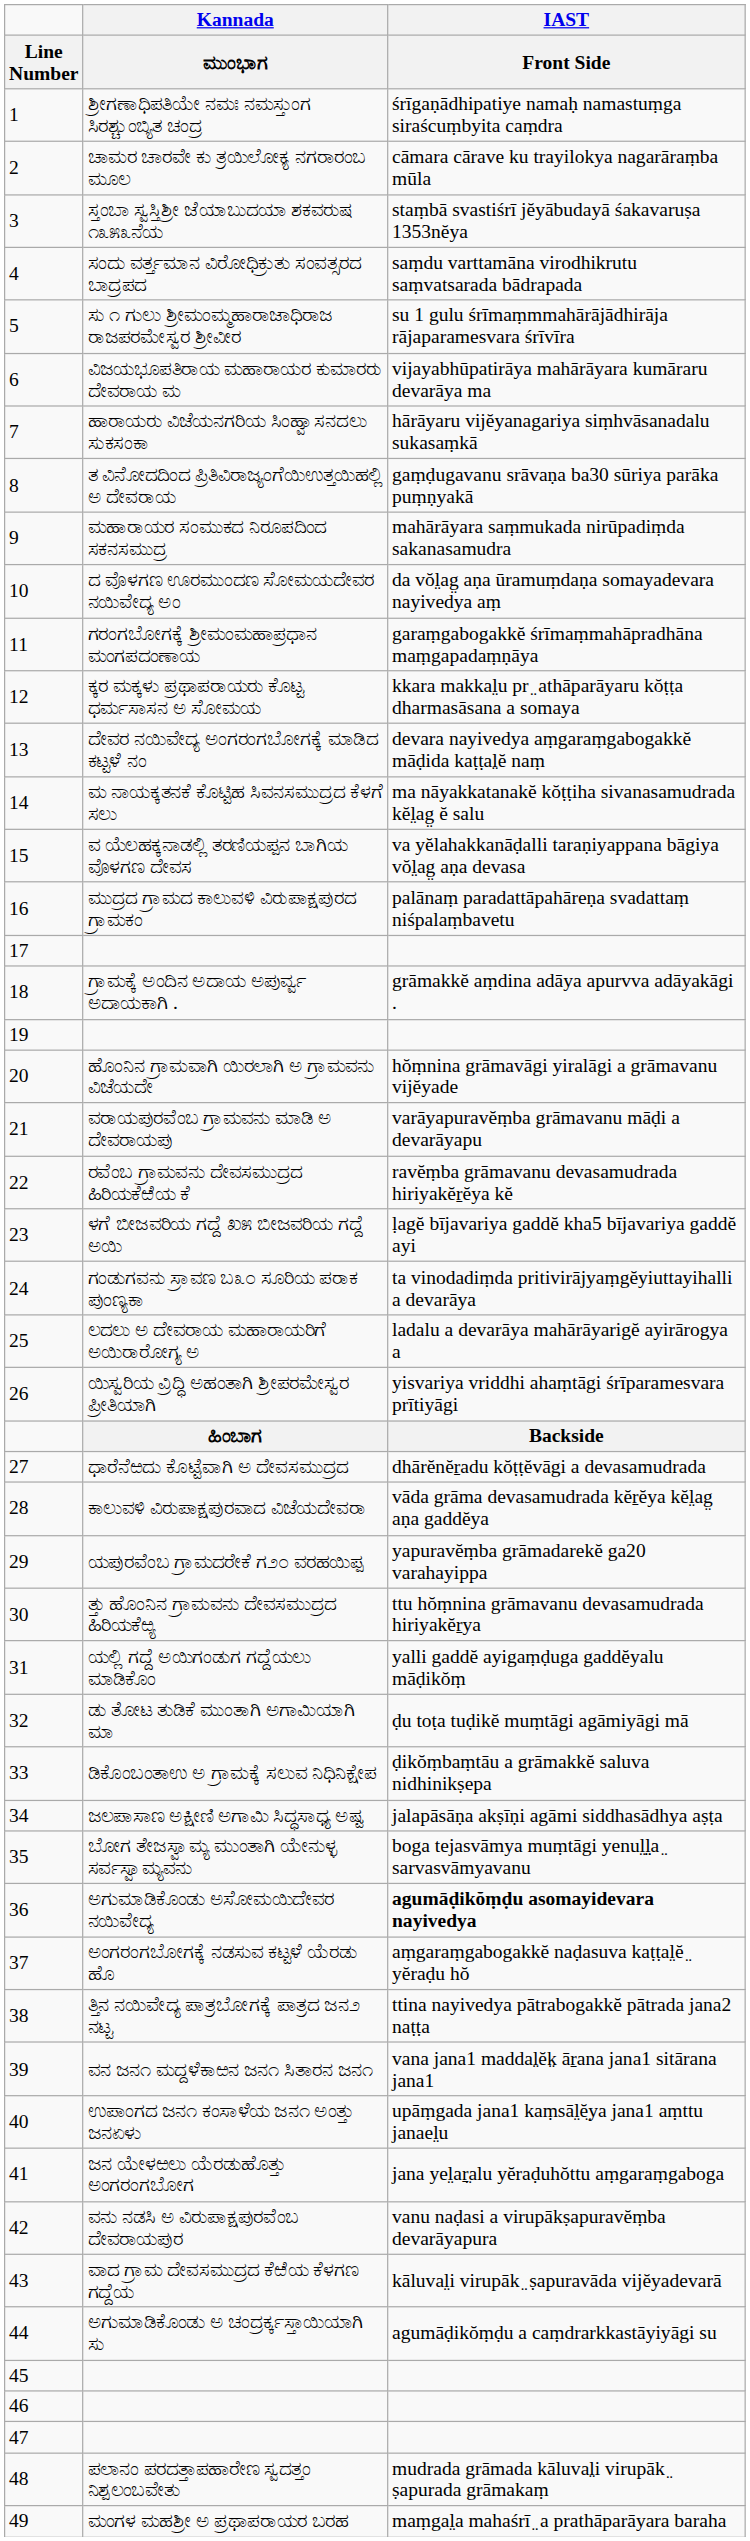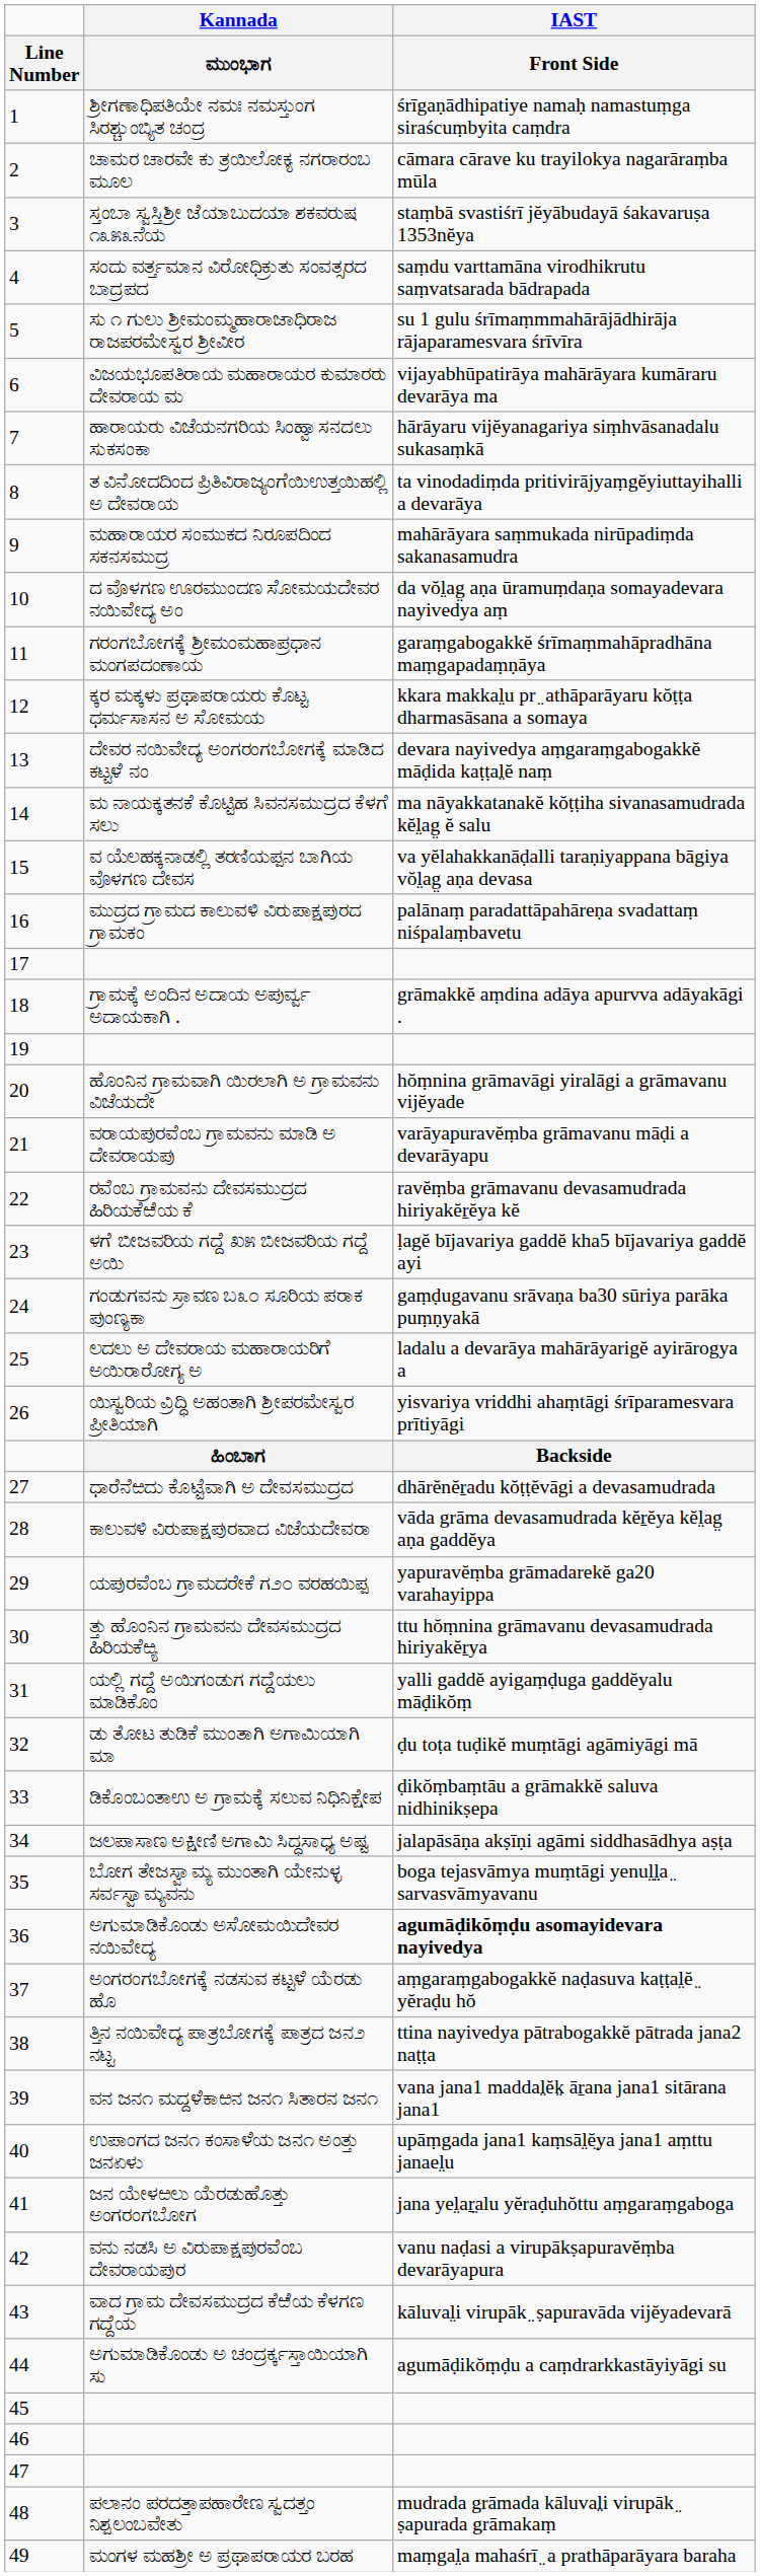 <table class="wikitable">
 <tr>
 <td></td>
 <th><a href='#'>Kannada</a></th>
 <th><a href='#'>IAST</a></th>
 </tr>
 <tr>
 <th>Line<br>Number</th>
 <th>ಮುಂಭಾಗ</th>
 <th>Front Side</th>
 </tr>
 <tr>
 <td>1</td>
 <td>ಶ್ರೀಗಣಾಧಿಪತಿಯೇ ನಮಃ ನಮಸ್ತುಂಗ ಸಿರಶ್ಚುಂಬ್ಯಿತ ಚಂದ್ರ</td>
 <td>śrīgaṇādhipatiye namaḥ namastuṃga siraścuṃbyita caṃdra</td>
 </tr>
 <tr>
 <td>2</td>
 <td>ಚಾಮರ ಚಾರವೇ ಕು ತ್ರಯಿಲೋಕ್ಯ ನಗರಾರಂಬ ಮೂಲ</td>
 <td>cāmara cārave ku trayilokya nagarāraṃba mūla</td>
 </tr>
 <tr>
 <td>3</td>
 <td>ಸ್ತಂಬಾ ಸ್ವಸ್ತಿಶ್ರೀ ಜೆಯಾಬುದಯಾ ಶಕವರುಷ ೧೩೫೩ನೆಯ</td>
 <td>staṃbā svastiśrī jĕyābudayā śakavaruṣa 1353nĕya</td>
 </tr>
 <tr>
 <td>4</td>
 <td>ಸಂದು ವರ್ತ್ತಮಾನ ವಿರೋಧಿಕ್ರುತು ಸಂವತ್ಸರದ ಬಾದ್ರಪದ</td>
 <td>saṃdu varttamāna virodhikrutu saṃvatsarada bādrapada</td>
 </tr>
 <tr>
 <td>5</td>
 <td>ಸು ೧ ಗುಲು ಶ್ರೀಮಂಮ್ಮಹಾರಾಜಾಧಿರಾಜ ರಾಜಪರಮೇಸ್ವರ ಶ್ರೀವೀರ</td>
 <td>su 1 gulu śrīmaṃmmahārājādhirāja rājaparamesvara śrīvīra</td>
 </tr>
 <tr>
 <td>6</td>
 <td>ವಿಜಯಭೂಪತಿರಾಯ ಮಹಾರಾಯರ ಕುಮಾರರು ದೇವರಾಯ ಮ</td>
 <td>vijayabhūpatirāya mahārāyara kumāraru devarāya ma</td>
 </tr>
 <tr>
 <td>7</td>
 <td>ಹಾರಾಯರು ವಿಜೆಯನಗರಿಯ ಸಿಂಹ್ವಾಸನದಲು ಸುಕಸಂಕಾ</td>
 <td>hārāyaru vijĕyanagariya siṃhvāsanadalu sukasaṃkā</td>
 </tr>
 <tr>
 <td>8</td>
 <td>ತ ವಿನೋದದಿಂದ ಪ್ರಿತಿವಿರಾಜ್ಯಂಗೆಯಿಉತ್ತಯಿಹಲ್ಲಿ ಅ ದೇವರಾಯ</td>
-<td>gaṃḍugavanu srāvaṇa ba30 sūriya parāka puṃṇyakā</td>
+<td>ta vinodadiṃda pritivirājyaṃgĕyiuttayihalli a devarāya</td>
 </tr>
 <tr>
 <td>9</td>
 <td>ಮಹಾರಾಯರ ಸಂಮುಕದ ನಿರೂಪದಿಂದ ಸಕನಸಮುದ್ರ</td>
 <td>mahārāyara saṃmukada nirūpadiṃda sakanasamudra</td>
 </tr>
 <tr>
 <td>10</td>
 <td>ದ ವೊಳಗಣ ಊರಮುಂದಣ ಸೋಮಯದೇವರ ನಯಿವೇದ್ಯ ಅಂ</td>
 <td>da vŏl̤ag̤ aṇa ūramuṃdaṇa somayadevara nayivedya aṃ</td>
 </tr>
 <tr>
 <td>11</td>
 <td>ಗರಂಗಬೋಗಕ್ಕೆ ಶ್ರೀಮಂಮಹಾಪ್ರಧಾನ ಮಂಗಪದಂಣಾಯ</td>
 <td>garaṃgabogakkĕ śrīmaṃmahāpradhāna maṃgapadaṃṇāya</td>
 </tr>
 <tr>
 <td>12</td>
 <td>ಕ್ಕರ ಮಕ್ಕಳು ಪ್ರಥಾಪರಾಯರು ಕೊಟ್ಟ ಧರ್ಮಸಾಸನ ಅ ಸೋಮಯ</td>
 <td>kkara makkal̤u pr ̤ athāparāyaru kŏṭṭa dharmasāsana a somaya</td>
 </tr>
 <tr>
 <td>13</td>
 <td>ದೇವರ ನಯಿವೇದ್ಯ ಅಂಗರಂಗಬೋಗಕ್ಕೆ ಮಾಡಿದ ಕಟ್ಟಳೆ ನಂ</td>
 <td>devara nayivedya aṃgaraṃgabogakkĕ māḍida kaṭṭal̤ĕ naṃ</td>
 </tr>
 <tr>
 <td>14</td>
 <td>ಮ ನಾಯಕ್ಕತನಕೆ ಕೊಟ್ಟಿಹ ಸಿವನಸಮುದ್ರದ ಕೆಳಗೆ ಸಲು</td>
 <td>ma nāyakkatanakĕ kŏṭṭiha sivanasamudrada kĕl̤ag̤ ĕ salu</td>
 </tr>
 <tr>
 <td>15</td>
 <td>ವ ಯೆಲಹಕ್ಕನಾಡಲ್ಲಿ ತರಣಿಯಪ್ಪನ ಬಾಗಿಯ ವೊಳಗಣ ದೇವಸ</td>
 <td>va yĕlahakkanāḍalli taraṇiyappana bāgiya vŏl̤ag̤ aṇa devasa</td>
 </tr>
 <tr>
 <td>16</td>
 <td>ಮುದ್ರದ ಗ್ರಾಮದ ಕಾಲುವಳಿ ವಿರುಪಾಕ್ಷಪುರದ ಗ್ರಾಮಕಂ</td>
 <td>palānaṃ paradattāpahāreṇa svadattaṃ niśpalaṃbavetu</td>
 </tr>
 <tr>
 <td>17</td>
 <td></td>
 <td></td>
 </tr>
 <tr>
 <td>18</td>
 <td>ಗ್ರಾಮಕ್ಕೆ ಅಂದಿನ ಅದಾಯ ಅಪುರ್ವ್ವ ಅದಾಯಕಾಗಿ .</td>
 <td>grāmakkĕ aṃdina adāya apurvva adāyakāgi .</td>
 </tr>
 <tr>
 <td>19</td>
 <td></td>
 <td></td>
 </tr>
 <tr>
 <td>20</td>
 <td>ಹೊಂನಿನ ಗ್ರಾಮವಾಗಿ ಯಿರಲಾಗಿ ಅ ಗ್ರಾಮವನು ವಿಜೆಯದೇ</td>
 <td>hŏṃnina grāmavāgi yiralāgi a grāmavanu vijĕyade</td>
 </tr>
 <tr>
 <td>21</td>
 <td>ವರಾಯಪುರವೆಂಬ ಗ್ರಾಮವನು ಮಾಡಿ ಅ ದೇವರಾಯಪು</td>
 <td>varāyapuravĕṃba grāmavanu māḍi a devarāyapu</td>
 </tr>
 <tr>
 <td>22</td>
 <td>ರವೆಂಬ ಗ್ರಾಮವನು ದೇವಸಮುದ್ರದ ಹಿರಿಯಕೆಱೆಯ ಕೆ</td>
 <td>ravĕṃba grāmavanu devasamudrada hiriyakĕṟĕya kĕ</td>
 </tr>
 <tr>
 <td>23</td>
 <td>ಳಗೆ ಬೀಜವರಿಯ ಗದ್ದೆ ಖ೫ ಬೀಜವರಿಯ ಗದ್ದೆ ಅಯಿ</td>
 <td>ḷagĕ bījavariya gaddĕ kha5 bījavariya gaddĕ ayi</td>
 </tr>
 <tr>
 <td>24</td>
 <td>ಗಂಡುಗವನು ಸ್ರಾವಣ ಬ೩೦ ಸೂರಿಯ ಪರಾಕ ಪುಂಣ್ಯಕಾ</td>
-<td>ta vinodadiṃda pritivirājyaṃgĕyiuttayihalli a devarāya</td>
+<td>gaṃḍugavanu srāvaṇa ba30 sūriya parāka puṃṇyakā</td>
 </tr>
 <tr>
 <td>25</td>
 <td>ಲದಲು ಅ ದೇವರಾಯ ಮಹಾರಾಯರಿಗೆ ಅಯಿರಾರೋಗ್ಯ ಅ</td>
 <td>ladalu a devarāya mahārāyarigĕ ayirārogya a</td>
 </tr>
 <tr>
 <td>26</td>
 <td>ಯಿಸ್ವರಿಯ ವ್ರಿದ್ಧಿ ಅಹಂತಾಗಿ ಶ್ರೀಪರಮೇಸ್ವರ ಪ್ರೀತಿಯಾಗಿ</td>
 <td>yisvariya vriddhi ahaṃtāgi śrīparamesvara prītiyāgi</td>
 </tr>
 <tr>
 <td></td>
 <th>ಹಿಂಬಾಗ</th>
 <th>Backside</th>
 </tr>
 <tr>
 <td>27</td>
 <td>ಧಾರೆನೆಱದು ಕೊಟ್ಟೆವಾಗಿ ಅ ದೇವಸಮುದ್ರದ</td>
 <td>dhārĕnĕṟadu kŏṭṭĕvāgi a devasamudrada</td>
 </tr>
 <tr>
 <td>28</td>
 <td>ಕಾಲುವಳಿ ವಿರುಪಾಕ್ಷಪುರವಾದ ವಿಜೆಯದೇವರಾ</td>
 <td>vāda grāma devasamudrada kĕṟĕya kĕl̤ag̤ aṇa gaddĕya</td>
 </tr>
 <tr>
 <td>29</td>
 <td>ಯಪುರವೆಂಬ ಗ್ರಾಮದರೇಕೆ ಗ೨೦ ವರಹಯಿಪ್ಪ</td>
 <td>yapuravĕṃba grāmadarekĕ ga20 varahayippa</td>
 </tr>
 <tr>
 <td>30</td>
 <td>ತ್ತು ಹೊಂನಿನ ಗ್ರಾಮವನು ದೇವಸಮುದ್ರದ ಹಿರಿಯಕೆಱ್ಯ</td>
 <td>ttu hŏṃnina grāmavanu devasamudrada hiriyakĕṟya</td>
 </tr>
 <tr>
 <td>31</td>
 <td>ಯಲ್ಲಿ ಗದ್ದೆ ಅಯಿಗಂಡುಗ ಗದ್ದೆಯಲು ಮಾಡಿಕೊಂ</td>
 <td>yalli gaddĕ ayigaṃḍuga gaddĕyalu māḍikŏṃ</td>
 </tr>
 <tr>
 <td>32</td>
 <td>ಡು ತೋಟ ತುಡಿಕೆ ಮುಂತಾಗಿ ಅಗಾಮಿಯಾಗಿ ಮಾ</td>
 <td>ḍu toṭa tuḍikĕ muṃtāgi agāmiyāgi mā</td>
 </tr>
 <tr>
 <td>33</td>
 <td>ಡಿಕೊಂಬಂತಾಉ ಅ ಗ್ರಾಮಕ್ಕೆ ಸಲುವ ನಿಧಿನಿಕ್ಷೇಪ</td>
 <td>ḍikŏṃbaṃtāu a grāmakkĕ saluva nidhinikṣepa</td>
 </tr>
 <tr>
 <td>34</td>
 <td>ಜಲಪಾಸಾಣ ಅಕ್ಷೀಣಿ ಅಗಾಮಿ ಸಿದ್ಧಸಾಧ್ಯ ಅಷ್ಟ</td>
 <td>jalapāsāṇa akṣīṇi agāmi siddhasādhya aṣṭa</td>
 </tr>
 <tr>
 <td>35</td>
 <td>ಬೋಗ ತೇಜಸ್ವಾಮ್ಯ ಮುಂತಾಗಿ ಯೇನುಳ್ಳ ಸರ್ವಸ್ವಾಮ್ಯವನು</td>
 <td>boga tejasvāmya muṃtāgi yenul̤l̤̤a ̤ sarvasvāmyavanu</td>
 </tr>
 <tr>
 <td>36</td>
 <td>ಅಗುಮಾಡಿಕೊಂಡು ಅಸೋಮಯಿದೇವರ ನಯಿವೇದ್ಯ</td>
 <td><strong>agumāḍikŏṃḍu asomayidevara nayivedya</strong></td>
 </tr>
 <tr>
 <td>37</td>
 <td>ಅಂಗರಂಗಬೋಗಕ್ಕೆ ನಡಸುವ ಕಟ್ಟಳೆ ಯೆರಡು ಹೊ</td>
 <td>aṃgaraṃgabogakkĕ naḍasuva kaṭṭal̤ĕ ̤ yĕraḍu hŏ</td>
 </tr>
 <tr>
 <td>38</td>
 <td>ತ್ತಿನ ನಯಿವೇದ್ಯ ಪಾತ್ರಬೋಗಕ್ಕೆ ಪಾತ್ರದ ಜನ೨ ನಟ್ಟ</td>
 <td>ttina nayivedya pātrabogakkĕ pātrada jana2 naṭṭa</td>
 </tr>
 <tr>
 <td>39</td>
 <td>ವನ ಜನ೧ ಮದ್ದಳೆಕಾಱನ ಜನ೧ ಸಿತಾರನ ಜನ೧</td>
 <td>vana jana1 maddal̤ĕk̤ āṟana jana1 sitārana jana1</td>
 </tr>
 <tr>
 <td>40</td>
 <td>ಉಪಾಂಗದ ಜನ೧ ಕಂಸಾಳೆಯ ಜನ೧ ಅಂತ್ತು ಜನಏಳು</td>
 <td>upāṃgada jana1 kaṃsāl̤ĕ̤ya jana1 aṃttu janael̤u</td>
 </tr>
 <tr>
 <td>41</td>
 <td>ಜನ ಯೇಳಱಲು ಯೆರಡುಹೊತ್ತು ಅಂಗರಂಗಬೋಗ</td>
 <td>jana yel̤aṟ̤alu yĕraḍuhŏttu aṃgaraṃgaboga</td>
 </tr>
 <tr>
 <td>42</td>
 <td>ವನು ನಡಸಿ ಅ ವಿರುಪಾಕ್ಷಪುರವೆಂಬ ದೇವರಾಯಪುರ</td>
 <td>vanu naḍasi a virupākṣapuravĕṃba devarāyapura</td>
 </tr>
 <tr>
 <td>43</td>
 <td>ವಾದ ಗ್ರಾಮ ದೇವಸಮುದ್ರದ ಕೆಱೆಯ ಕೆಳಗಣ ಗದ್ದೆಯ</td>
 <td>kāluval̤i virupāk ̤ ṣapuravāda vijĕyadevarā</td>
 </tr>
 <tr>
 <td>44</td>
 <td>ಅಗುಮಾಡಿಕೊಂಡು ಅ ಚಂದ್ರರ್ಕ್ಕಸ್ತಾಯಿಯಾಗಿ ಸು</td>
 <td>agumāḍikŏṃḍu a caṃdrarkkastāyiyāgi su</td>
 </tr>
 <tr>
 <td>45</td>
 <td></td>
 <td></td>
 </tr>
 <tr>
 <td>46</td>
 <td></td>
 <td></td>
 </tr>
 <tr>
 <td>47</td>
 <td></td>
 <td></td>
 </tr>
 <tr>
 <td>48</td>
 <td>ಪಲಾನಂ ಪರದತ್ತಾಪಹಾರೇಣ ಸ್ವದತ್ತಂ ನಿಶ್ಪಲಂಬವೇತು</td>
 <td>mudrada grāmada kāluval̤i virupāk ̤ ṣapurada grāmakaṃ</td>
 </tr>
 <tr>
 <td>49</td>
 <td>ಮಂಗಳ ಮಹಶ್ರೀ ಅ ಪ್ರಥಾಪರಾಯರ ಬರಹ</td>
 <td>maṃgal̤a mahaśrī ̤ a prathāparāyara baraha</td>
 </tr>
 </table>
